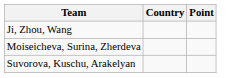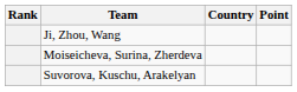 <table class="wikitable sortable">
 <tr>
+<th>Rank</th>
 <th>Team</th>
 <th>Country</th>
 <th>Point</th>
 </tr>
 <tr>
+<th></th>
 <td>Ji, Zhou, Wang</td>
 <td></td>
 <td></td>
 </tr>
 <tr>
+<th></th>
 <td>Moiseicheva, Surina, Zherdeva</td>
 <td></td>
 <td></td>
 </tr>
 <tr>
+<th></th>
 <td>Suvorova, Kuschu, Arakelyan</td>
 <td></td>
 <td></td>
 </tr>
 </table>
